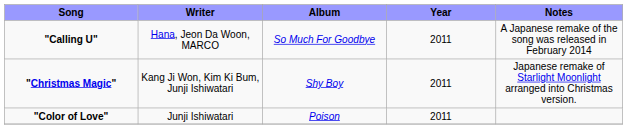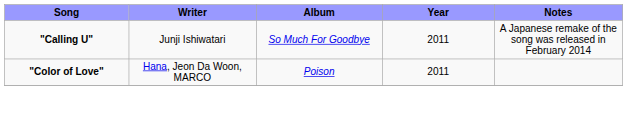 <table class="wikitable" style="margin:0.5em auto; clear:both; font-size:.9em; text-align:center; width:100%">
 <tr>
 <th width="500" style="background: #99F;">Song</th>
 <th width="500" style="background: #99F;">Writer</th>
 <th width="500" style="background: #99F;">Album</th>
 <th width="500" style="background: #99F;">Year</th>
 <th width="500" style="background: #99F;">Notes</th>
 </tr>
 <tr>
 <td><strong>"Calling U"</strong> </td>
-<td><a href='#'>Hana</a>, Jeon Da Woon, MARCO</td>
+<td>Junji Ishiwatari </td>
 <td><em><a href='#'>So Much For Goodbye</a></em></td>
 <td>2011</td>
 <td>A Japanese remake of the song was released in February 2014</td>
 </tr>
 <tr>
-<td><strong>"<a href='#'>Christmas Magic</a>"</strong> </td>
-<td>Kang Ji Won, Kim Ki Bum, Junji Ishiwatari</td>
-<td><em><a href='#'>Shy Boy</a></em></td>
-<td>2011</td>
-<td>Japanese remake of <a href='#'>Starlight Moonlight</a> arranged into Christmas version.</td>
-</tr>
-<tr>
 <td><strong>"Color of Love"</strong> </td>
-<td>Junji Ishiwatari </td>
+<td><a href='#'>Hana</a>, Jeon Da Woon, MARCO</td>
 <td><em><a href='#'>Poison</a></em></td>
 <td>2011</td>
 <td></td>
 </tr>
 <tr>
 </tr>
 </table>
